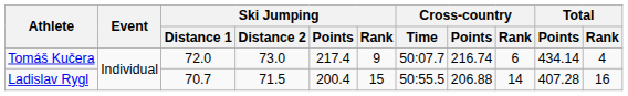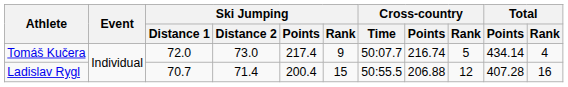 <table class="wikitable" style="font-size:90%">
 <tr>
 <th rowspan="2">Athlete</th>
 <th rowspan="2">Event</th>
 <th colspan="4">Ski Jumping</th>
 <th colspan="3">Cross-country</th>
 <th colspan="2">Total</th>
 </tr>
 <tr>
 <th>Distance 1</th>
 <th>Distance 2</th>
 <th>Points</th>
 <th>Rank</th>
 <th>Time</th>
 <th>Points</th>
 <th>Rank</th>
 <th>Points</th>
 <th>Rank</th>
 </tr>
 <tr>
 <td><a href='#'>Tomáš Kučera</a></td>
 <td rowspan="2">Individual</td>
 <td align="center">72.0</td>
 <td align="center">73.0</td>
 <td align="center">217.4</td>
 <td align="center">9</td>
 <td align="center">50:07.7</td>
 <td align="center">216.74</td>
-<td align="center">6</td>
+<td align="center">5</td>
 <td align="center">434.14</td>
 <td align="center">4</td>
 </tr>
 <tr>
 <td><a href='#'>Ladislav Rygl</a></td>
 <td align="center">70.7</td>
-<td align="center">71.5</td>
+<td align="center">71.4</td>
 <td align="center">200.4</td>
 <td align="center">15</td>
 <td align="center">50:55.5</td>
 <td align="center">206.88</td>
-<td align="center">14</td>
+<td align="center">12</td>
 <td align="center">407.28</td>
 <td align="center">16</td>
 </tr>
 </table>
